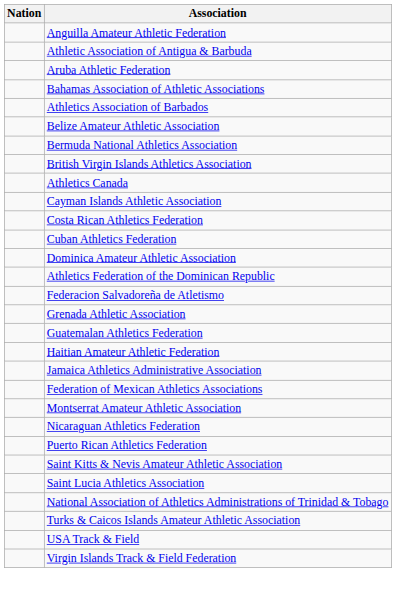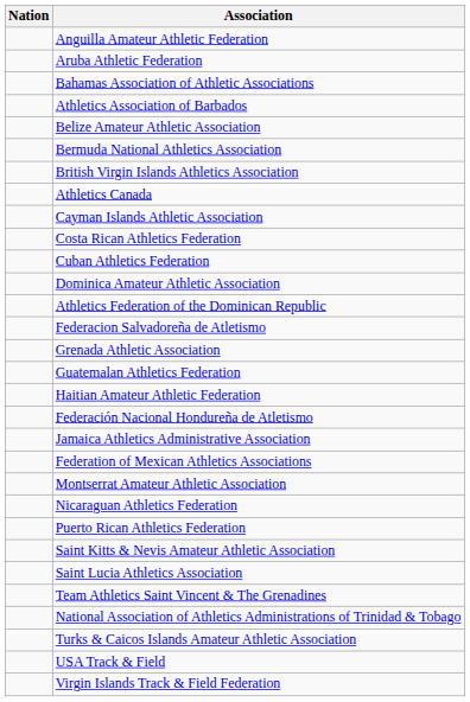 <table class=wikitable>
 <tr>
 <th>Nation</th>
 <th>Association</th>
 </tr>
 <tr>
 <td></td>
 <td><a href='#'>Anguilla Amateur Athletic Federation</a></td>
-</tr>
-<tr>
-<td></td>
-<td><a href='#'>Athletic Association of Antigua & Barbuda</a></td>
 </tr>
 <tr>
 <td></td>
 <td><a href='#'>Aruba Athletic Federation</a></td>
 </tr>
 <tr>
 <td></td>
 <td><a href='#'>Bahamas Association of Athletic Associations</a></td>
 </tr>
 <tr>
 <td></td>
 <td><a href='#'>Athletics Association of Barbados</a></td>
 </tr>
 <tr>
 <td></td>
 <td><a href='#'>Belize Amateur Athletic Association</a></td>
 </tr>
 <tr>
 <td></td>
 <td><a href='#'>Bermuda National Athletics Association</a></td>
 </tr>
 <tr>
 <td></td>
 <td><a href='#'>British Virgin Islands Athletics Association</a></td>
 </tr>
 <tr>
 <td></td>
 <td><a href='#'>Athletics Canada</a></td>
 </tr>
 <tr>
 <td></td>
 <td><a href='#'>Cayman Islands Athletic Association</a></td>
 </tr>
 <tr>
 <td></td>
 <td><a href='#'>Costa Rican Athletics Federation</a></td>
 </tr>
 <tr>
 <td></td>
 <td><a href='#'>Cuban Athletics Federation</a></td>
 </tr>
 <tr>
 <td></td>
 <td><a href='#'>Dominica Amateur Athletic Association</a></td>
 </tr>
 <tr>
 <td></td>
 <td><a href='#'>Athletics Federation of the Dominican Republic</a></td>
 </tr>
 <tr>
 <td></td>
 <td><a href='#'>Federacion Salvadoreña de Atletismo</a></td>
 </tr>
 <tr>
 <td></td>
 <td><a href='#'>Grenada Athletic Association</a></td>
 </tr>
 <tr>
 <td></td>
 <td><a href='#'>Guatemalan Athletics Federation</a></td>
 </tr>
 <tr>
 <td></td>
 <td><a href='#'>Haitian Amateur Athletic Federation</a></td>
 </tr>
 <tr>
 <td></td>
+<td><a href='#'>Federación Nacional Hondureña de Atletismo</a></td>
+</tr>
+<tr>
+<td></td>
 <td><a href='#'>Jamaica Athletics Administrative Association</a></td>
 </tr>
 <tr>
 <td></td>
 <td><a href='#'>Federation of Mexican Athletics Associations</a></td>
 </tr>
 <tr>
 <td></td>
 <td><a href='#'>Montserrat Amateur Athletic Association</a></td>
 </tr>
 <tr>
 <td></td>
 <td><a href='#'>Nicaraguan Athletics Federation</a></td>
 </tr>
 <tr>
 <td></td>
 <td><a href='#'>Puerto Rican Athletics Federation</a></td>
 </tr>
 <tr>
 <td></td>
 <td><a href='#'>Saint Kitts & Nevis Amateur Athletic Association</a></td>
 </tr>
 <tr>
 <td></td>
 <td><a href='#'>Saint Lucia Athletics Association</a></td>
 </tr>
 <tr>
 <td></td>
+<td><a href='#'>Team Athletics Saint Vincent & The Grenadines</a></td>
+</tr>
+<tr>
+<td></td>
 <td><a href='#'>National Association of Athletics Administrations of Trinidad & Tobago</a></td>
 </tr>
 <tr>
 <td></td>
 <td><a href='#'>Turks & Caicos Islands Amateur Athletic Association</a></td>
 </tr>
 <tr>
 <td></td>
 <td><a href='#'>USA Track & Field</a></td>
 </tr>
 <tr>
 <td></td>
 <td><a href='#'>Virgin Islands Track & Field Federation</a></td>
 </tr>
 </table>
